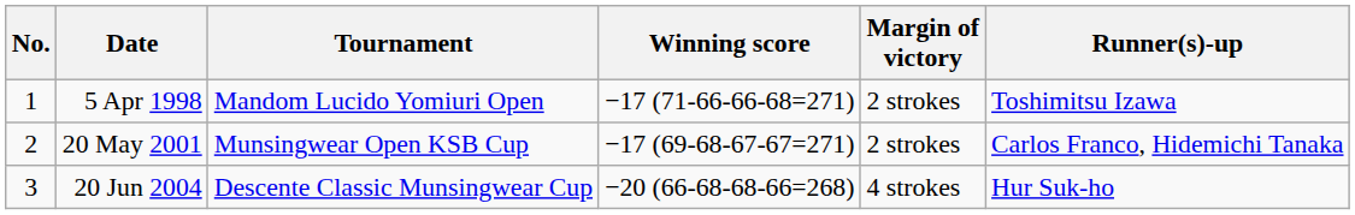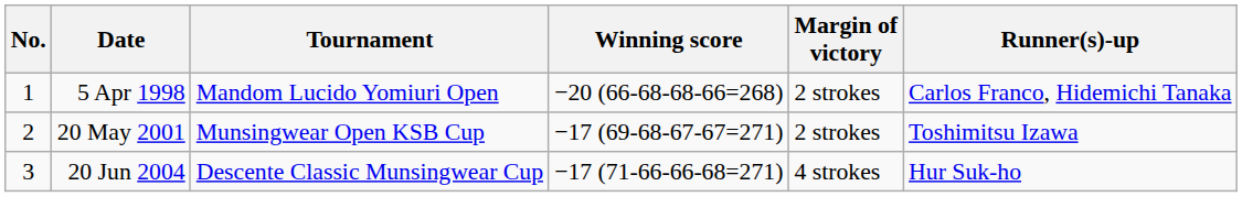 <table class="wikitable" style="font-size:95%;">
 <tr>
 <th>No.</th>
 <th>Date</th>
 <th>Tournament</th>
 <th>Winning score</th>
 <th>Margin of<br>victory</th>
 <th>Runner(s)-up</th>
 </tr>
 <tr>
 <td align=center>1</td>
 <td align=right>5 Apr <a href='#'>1998</a></td>
 <td><a href='#'>Mandom Lucido Yomiuri Open</a></td>
-<td>−17 (71-66-66-68=271)</td>
+<td>−20 (66-68-68-66=268)</td>
 <td>2 strokes</td>
-<td> <a href='#'>Toshimitsu Izawa</a></td>
+<td> <a href='#'>Carlos Franco</a>,  <a href='#'>Hidemichi Tanaka</a></td>
 </tr>
 <tr>
 <td align=center>2</td>
 <td align=right>20 May <a href='#'>2001</a></td>
 <td><a href='#'>Munsingwear Open KSB Cup</a></td>
 <td>−17 (69-68-67-67=271)</td>
 <td>2 strokes</td>
-<td> <a href='#'>Carlos Franco</a>,  <a href='#'>Hidemichi Tanaka</a></td>
+<td> <a href='#'>Toshimitsu Izawa</a></td>
 </tr>
 <tr>
 <td align=center>3</td>
 <td align=right>20 Jun <a href='#'>2004</a></td>
 <td><a href='#'>Descente Classic Munsingwear Cup</a></td>
-<td>−20 (66-68-68-66=268)</td>
+<td>−17 (71-66-66-68=271)</td>
 <td>4 strokes</td>
 <td> <a href='#'>Hur Suk-ho</a></td>
 </tr>
 </table>
